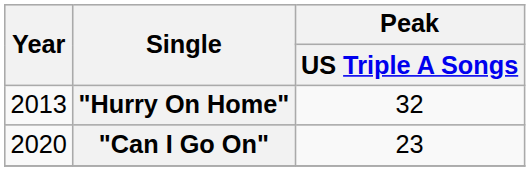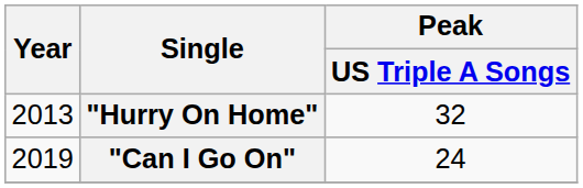 <table class="wikitable plainrowheaders" style="text-align:center;">
 <tr>
 <th scope="col" rowspan="2">Year</th>
 <th scope="col" rowspan="2">Single</th>
 <th scope="col" colspan="2">Peak</th>
 </tr>
 <tr>
 <th scope="col">US <a href='#'>Triple A Songs</a></th>
 </tr>
 <tr>
 <td>2013</td>
 <th scope="row">"Hurry On Home"</th>
 <td>32</td>
 </tr>
 <tr>
-<td>2020</td>
+<td>2019</td>
 <th scope="row">"Can I Go On"</th>
-<td>23</td>
+<td>24</td>
 </tr>
 <tr>
 </tr>
 </table>
